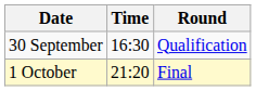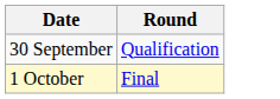 <table class="wikitable">
 <tr>
 <th>Date</th>
-<th>Time</th>
 <th>Round</th>
 </tr>
 <tr>
 <td>30 September</td>
-<td>16:30</td>
 <td><a href='#'>Qualification</a></td>
 </tr>
 <tr style=background:lemonchiffon>
 <td>1 October</td>
-<td>21:20</td>
 <td><a href='#'>Final</a></td>
 </tr>
 </table>
